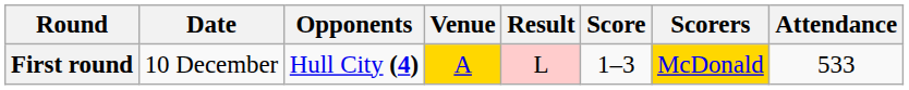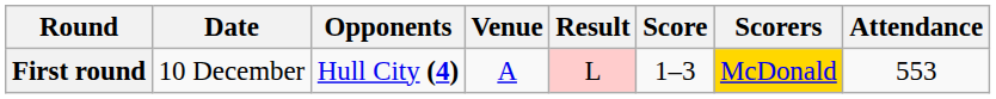 <table class="wikitable" style="text-align:center">
 <tr>
 <th>Round</th>
 <th>Date</th>
 <th>Opponents</th>
 <th>Venue</th>
 <th>Result</th>
 <th>Score</th>
 <th>Scorers</th>
 <th>Attendance</th>
 </tr>
 <tr>
 <th>First round</th>
 <td>10 December</td>
 <td><a href='#'>Hull City</a> <strong>(<a href='#'>4</a>)</strong></td>
-<td style="background: gold;"><a href='#'>A</a></td>
+<td><a href='#'>A</a></td>
 <td style="background-color:#FFCCCC">L</td>
 <td>1–3</td>
 <td align="left" style="background: gold;"><a href='#'>McDonald</a></td>
-<td>533</td>
+<td>553</td>
 </tr>
 </table>
